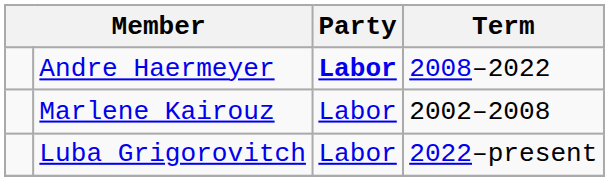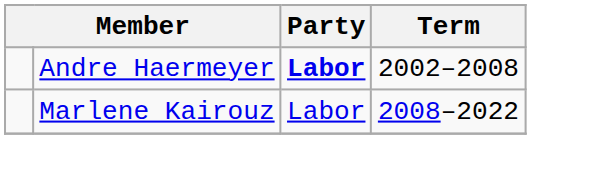 <table class="wikitable">
 <tr>
 <th colspan="2">Member</th>
 <th>Party</th>
 <th>Term</th>
 </tr>
 <tr>
 <td> </td>
 <td><a href='#'>Andre Haermeyer</a></td>
 <td><strong><a href='#'>Labor</a></strong></td>
-<td><a href='#'>2008</a>–2022</td>
+<td>2002–2008</td>
 </tr>
 <tr>
 <td> </td>
 <td><a href='#'>Marlene Kairouz</a></td>
 <td><a href='#'>Labor</a></td>
-<td>2002–2008</td>
-</tr>
-<tr>
-<td> </td>
-<td><a href='#'>Luba Grigorovitch</a></td>
-<td><a href='#'>Labor</a></td>
-<td><a href='#'>2022</a>–present</td>
+<td><a href='#'>2008</a>–2022</td>
 </tr>
 <tr>
 </tr>
 </table>
